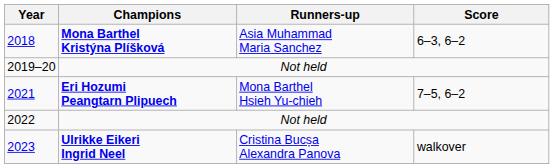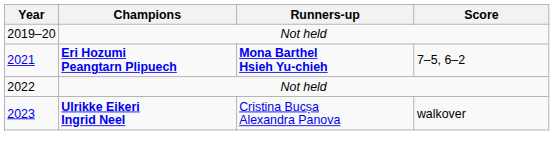 <table class="wikitable" style="font-size:90%">
 <tr>
 <th>Year</th>
 <th width="200">Champions</th>
 <th width="200">Runners-up</th>
 <th width="150">Score</th>
 </tr>
 <tr>
-<td><a href='#'>2018</a></td>
-<td> <strong><a href='#'>Mona Barthel</a></strong> <br>  <strong><a href='#'>Kristýna Plíšková</a></strong></td>
-<td> <a href='#'>Asia Muhammad</a> <br>  <a href='#'>Maria Sanchez</a></td>
-<td>6–3, 6–2</td>
-</tr>
-<tr>
 <td>2019–20</td>
 <td colspan="3" align="center"><em>Not held</em></td>
 </tr>
 <tr>
 <td><a href='#'>2021</a></td>
 <td> <strong><a href='#'>Eri Hozumi</a></strong> <br>  <strong><a href='#'>Peangtarn Plipuech</a></strong></td>
-<td> <a href='#'>Mona Barthel</a> <br>  <a href='#'>Hsieh Yu-chieh</a></td>
+<td><strong> <a href='#'>Mona Barthel</a> <br>  <a href='#'>Hsieh Yu-chieh</a></strong></td>
 <td>7–5, 6–2</td>
 </tr>
 <tr>
 <td>2022</td>
 <td colspan="3" align="center"><em>Not held</em></td>
 </tr>
 <tr>
 <td><a href='#'>2023</a></td>
 <td> <strong><a href='#'>Ulrikke Eikeri</a></strong> <br>  <strong><a href='#'>Ingrid Neel</a></strong></td>
 <td> <a href='#'>Cristina Bucșa</a> <br>  <a href='#'>Alexandra Panova</a></td>
 <td>walkover</td>
 </tr>
 </table>
